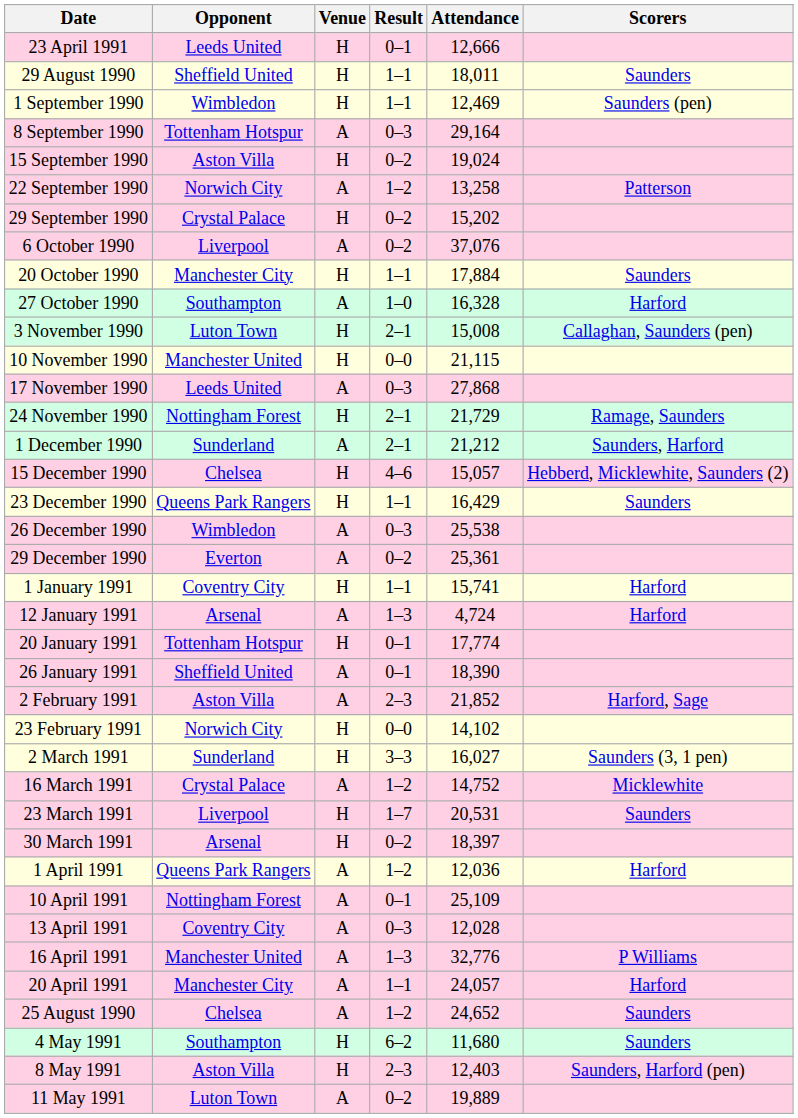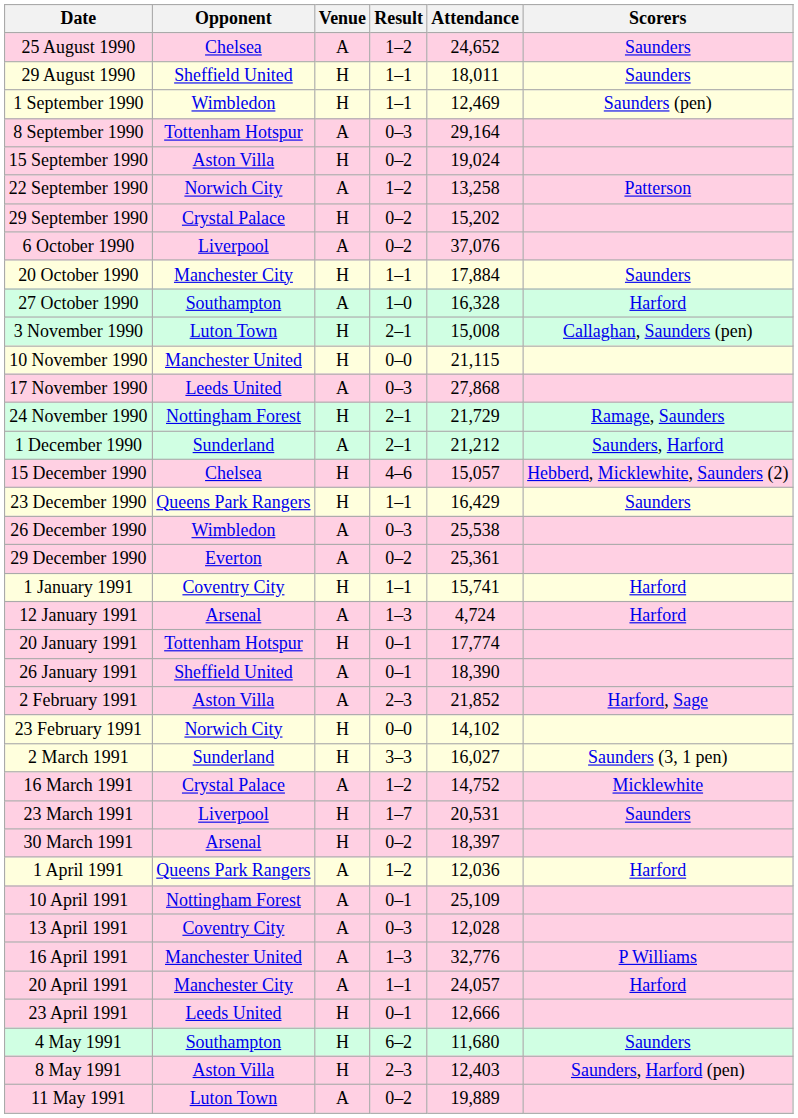 <table class="wikitable sortable" style="font-size:100%; text-align:center">
 <tr>
 <th>Date</th>
 <th>Opponent</th>
 <th>Venue</th>
 <th>Result</th>
 <th>Attendance</th>
 <th>Scorers</th>
 </tr>
 <tr style="background-color: #ffd0e3;">
-<td>23 April 1991</td>
-<td><a href='#'>Leeds United</a></td>
-<td>H</td>
-<td>0–1</td>
-<td>12,666</td>
-<td></td>
+<td>25 August 1990</td>
+<td><a href='#'>Chelsea</a></td>
+<td>A</td>
+<td>1–2</td>
+<td>24,652</td>
+<td><a href='#'>Saunders</a></td>
 </tr>
 <tr style="background-color: #ffffdd;">
 <td>29 August 1990</td>
 <td><a href='#'>Sheffield United</a></td>
 <td>H</td>
 <td>1–1</td>
 <td>18,011</td>
 <td><a href='#'>Saunders</a></td>
 </tr>
 <tr style="background-color: #ffffdd;">
 <td>1 September 1990</td>
 <td><a href='#'>Wimbledon</a></td>
 <td>H</td>
 <td>1–1</td>
 <td>12,469</td>
 <td><a href='#'>Saunders</a> (pen)</td>
 </tr>
 <tr style="background-color: #ffd0e3;">
 <td>8 September 1990</td>
 <td><a href='#'>Tottenham Hotspur</a></td>
 <td>A</td>
 <td>0–3</td>
 <td>29,164</td>
 <td></td>
 </tr>
 <tr style="background-color: #ffd0e3;">
 <td>15 September 1990</td>
 <td><a href='#'>Aston Villa</a></td>
 <td>H</td>
 <td>0–2</td>
 <td>19,024</td>
 <td></td>
 </tr>
 <tr style="background-color: #ffd0e3;">
 <td>22 September 1990</td>
 <td><a href='#'>Norwich City</a></td>
 <td>A</td>
 <td>1–2</td>
 <td>13,258</td>
 <td><a href='#'>Patterson</a></td>
 </tr>
 <tr style="background-color: #ffd0e3;">
 <td>29 September 1990</td>
 <td><a href='#'>Crystal Palace</a></td>
 <td>H</td>
 <td>0–2</td>
 <td>15,202</td>
 <td></td>
 </tr>
 <tr style="background-color: #ffd0e3;">
 <td>6 October 1990</td>
 <td><a href='#'>Liverpool</a></td>
 <td>A</td>
 <td>0–2</td>
 <td>37,076</td>
 <td></td>
 </tr>
 <tr style="background-color: #ffffdd;">
 <td>20 October 1990</td>
 <td><a href='#'>Manchester City</a></td>
 <td>H</td>
 <td>1–1</td>
 <td>17,884</td>
 <td><a href='#'>Saunders</a></td>
 </tr>
 <tr style="background-color: #d0ffe3;">
 <td>27 October 1990</td>
 <td><a href='#'>Southampton</a></td>
 <td>A</td>
 <td>1–0</td>
 <td>16,328</td>
 <td><a href='#'>Harford</a></td>
 </tr>
 <tr style="background-color: #d0ffe3;">
 <td>3 November 1990</td>
 <td><a href='#'>Luton Town</a></td>
 <td>H</td>
 <td>2–1</td>
 <td>15,008</td>
 <td><a href='#'>Callaghan</a>, <a href='#'>Saunders</a> (pen)</td>
 </tr>
 <tr style="background-color: #ffffdd;">
 <td>10 November 1990</td>
 <td><a href='#'>Manchester United</a></td>
 <td>H</td>
 <td>0–0</td>
 <td>21,115</td>
 <td></td>
 </tr>
 <tr style="background-color: #ffd0e3;">
 <td>17 November 1990</td>
 <td><a href='#'>Leeds United</a></td>
 <td>A</td>
 <td>0–3</td>
 <td>27,868</td>
 <td></td>
 </tr>
 <tr style="background-color: #d0ffe3;">
 <td>24 November 1990</td>
 <td><a href='#'>Nottingham Forest</a></td>
 <td>H</td>
 <td>2–1</td>
 <td>21,729</td>
 <td><a href='#'>Ramage</a>, <a href='#'>Saunders</a></td>
 </tr>
 <tr style="background-color: #d0ffe3;">
 <td>1 December 1990</td>
 <td><a href='#'>Sunderland</a></td>
 <td>A</td>
 <td>2–1</td>
 <td>21,212</td>
 <td><a href='#'>Saunders</a>, <a href='#'>Harford</a></td>
 </tr>
 <tr style="background-color: #ffd0e3;">
 <td>15 December 1990</td>
 <td><a href='#'>Chelsea</a></td>
 <td>H</td>
 <td>4–6</td>
 <td>15,057</td>
 <td><a href='#'>Hebberd</a>, <a href='#'>Micklewhite</a>, <a href='#'>Saunders</a> (2)</td>
 </tr>
 <tr style="background-color: #ffffdd;">
 <td>23 December 1990</td>
 <td><a href='#'>Queens Park Rangers</a></td>
 <td>H</td>
 <td>1–1</td>
 <td>16,429</td>
 <td><a href='#'>Saunders</a></td>
 </tr>
 <tr style="background-color: #ffd0e3;">
 <td>26 December 1990</td>
 <td><a href='#'>Wimbledon</a></td>
 <td>A</td>
 <td>0–3</td>
 <td>25,538</td>
 <td></td>
 </tr>
 <tr style="background-color: #ffd0e3;">
 <td>29 December 1990</td>
 <td><a href='#'>Everton</a></td>
 <td>A</td>
 <td>0–2</td>
 <td>25,361</td>
 <td></td>
 </tr>
 <tr style="background-color: #ffffdd;">
 <td>1 January 1991</td>
 <td><a href='#'>Coventry City</a></td>
 <td>H</td>
 <td>1–1</td>
 <td>15,741</td>
 <td><a href='#'>Harford</a></td>
 </tr>
 <tr style="background-color: #ffd0e3;">
 <td>12 January 1991</td>
 <td><a href='#'>Arsenal</a></td>
 <td>A</td>
 <td>1–3</td>
 <td>4,724</td>
 <td><a href='#'>Harford</a></td>
 </tr>
 <tr style="background-color: #ffd0e3;">
 <td>20 January 1991</td>
 <td><a href='#'>Tottenham Hotspur</a></td>
 <td>H</td>
 <td>0–1</td>
 <td>17,774</td>
 <td></td>
 </tr>
 <tr style="background-color: #ffd0e3;">
 <td>26 January 1991</td>
 <td><a href='#'>Sheffield United</a></td>
 <td>A</td>
 <td>0–1</td>
 <td>18,390</td>
 <td></td>
 </tr>
 <tr style="background-color: #ffd0e3;">
 <td>2 February 1991</td>
 <td><a href='#'>Aston Villa</a></td>
 <td>A</td>
 <td>2–3</td>
 <td>21,852</td>
 <td><a href='#'>Harford</a>, <a href='#'>Sage</a></td>
 </tr>
 <tr style="background-color: #ffffdd;">
 <td>23 February 1991</td>
 <td><a href='#'>Norwich City</a></td>
 <td>H</td>
 <td>0–0</td>
 <td>14,102</td>
 <td></td>
 </tr>
 <tr style="background-color: #ffffdd;">
 <td>2 March 1991</td>
 <td><a href='#'>Sunderland</a></td>
 <td>H</td>
 <td>3–3</td>
 <td>16,027</td>
 <td><a href='#'>Saunders</a> (3, 1 pen)</td>
 </tr>
 <tr style="background-color: #ffd0e3;">
 <td>16 March 1991</td>
 <td><a href='#'>Crystal Palace</a></td>
 <td>A</td>
 <td>1–2</td>
 <td>14,752</td>
 <td><a href='#'>Micklewhite</a></td>
 </tr>
 <tr style="background-color: #ffd0e3;">
 <td>23 March 1991</td>
 <td><a href='#'>Liverpool</a></td>
 <td>H</td>
 <td>1–7</td>
 <td>20,531</td>
 <td><a href='#'>Saunders</a></td>
 </tr>
 <tr style="background-color: #ffd0e3;">
 <td>30 March 1991</td>
 <td><a href='#'>Arsenal</a></td>
 <td>H</td>
 <td>0–2</td>
 <td>18,397</td>
 <td></td>
 </tr>
 <tr style="background-color: #ffffdd;">
 <td>1 April 1991</td>
 <td><a href='#'>Queens Park Rangers</a></td>
 <td>A</td>
 <td>1–2</td>
 <td>12,036</td>
 <td><a href='#'>Harford</a></td>
 </tr>
 <tr style="background-color: #ffd0e3;">
 <td>10 April 1991</td>
 <td><a href='#'>Nottingham Forest</a></td>
 <td>A</td>
 <td>0–1</td>
 <td>25,109</td>
 <td></td>
 </tr>
 <tr style="background-color: #ffd0e3;">
 <td>13 April 1991</td>
 <td><a href='#'>Coventry City</a></td>
 <td>A</td>
 <td>0–3</td>
 <td>12,028</td>
 <td></td>
 </tr>
 <tr style="background-color: #ffd0e3;">
 <td>16 April 1991</td>
 <td><a href='#'>Manchester United</a></td>
 <td>A</td>
 <td>1–3</td>
 <td>32,776</td>
 <td><a href='#'>P Williams</a></td>
 </tr>
 <tr style="background-color: #ffd0e3;">
 <td>20 April 1991</td>
 <td><a href='#'>Manchester City</a></td>
 <td>A</td>
 <td>1–1</td>
 <td>24,057</td>
 <td><a href='#'>Harford</a></td>
 </tr>
 <tr style="background-color: #ffd0e3;">
-<td>25 August 1990</td>
-<td><a href='#'>Chelsea</a></td>
-<td>A</td>
-<td>1–2</td>
-<td>24,652</td>
-<td><a href='#'>Saunders</a></td>
+<td>23 April 1991</td>
+<td><a href='#'>Leeds United</a></td>
+<td>H</td>
+<td>0–1</td>
+<td>12,666</td>
+<td></td>
 </tr>
 <tr style="background-color: #d0ffe3;">
 <td>4 May 1991</td>
 <td><a href='#'>Southampton</a></td>
 <td>H</td>
 <td>6–2</td>
 <td>11,680</td>
 <td><a href='#'>Saunders</a></td>
 </tr>
 <tr style="background-color: #ffd0e3;">
 <td>8 May 1991</td>
 <td><a href='#'>Aston Villa</a></td>
 <td>H</td>
 <td>2–3</td>
 <td>12,403</td>
 <td><a href='#'>Saunders</a>, <a href='#'>Harford</a> (pen)</td>
 </tr>
 <tr style="background-color: #ffd0e3;">
 <td>11 May 1991</td>
 <td><a href='#'>Luton Town</a></td>
 <td>A</td>
 <td>0–2</td>
 <td>19,889</td>
 <td></td>
 </tr>
 </table>
